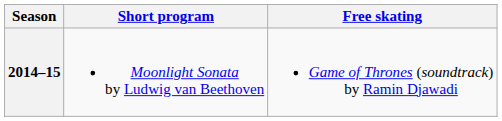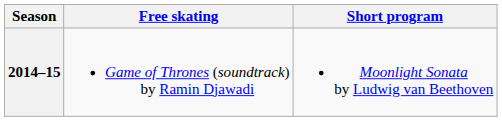 <table class=wikitable style=text-align:center>
 <tr>
 <th>Season</th>
+<th><a href='#'>Free skating</a></th>
 <th><a href='#'>Short program</a></th>
-<th><a href='#'>Free skating</a></th>
 </tr>
 <tr>
 <th>2014–15</th>
+<td><br><ul><li><em><a href='#'>Game of Thrones</a></em> (<em>soundtrack</em>)<br>by <a href='#'>Ramin Djawadi</a></li></ul></td>
 <td><br><ul><li><em><a href='#'>Moonlight Sonata</a></em><br>by <a href='#'>Ludwig van Beethoven</a></li></ul></td>
-<td><br><ul><li><em><a href='#'>Game of Thrones</a></em> (<em>soundtrack</em>)<br>by <a href='#'>Ramin Djawadi</a></li></ul></td>
 </tr>
 </table>
